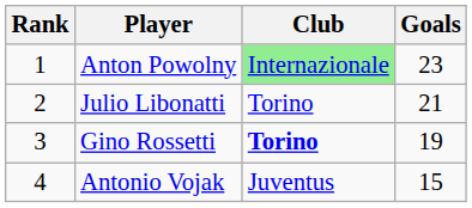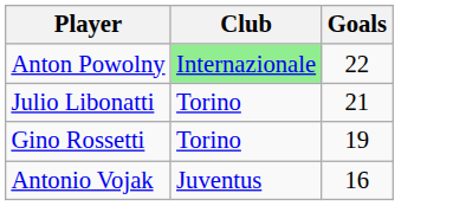 <table class="wikitable" style="text-align:center">
 <tr>
-<th>Rank</th>
 <th>Player</th>
 <th>Club</th>
 <th>Goals</th>
 </tr>
 <tr>
-<td>1</td>
 <td align="left"> <a href='#'>Anton Powolny</a></td>
 <td align="left" style="background: lightgreen;"><a href='#'>Internazionale</a></td>
-<td>23</td>
+<td>22</td>
 </tr>
 <tr>
-<td>2</td>
 <td align="left">  <a href='#'>Julio Libonatti</a></td>
 <td align="left"><a href='#'>Torino</a></td>
 <td>21</td>
 </tr>
 <tr>
-<td>3</td>
 <td align="left"> <a href='#'>Gino Rossetti</a></td>
-<td align="left"><strong><a href='#'>Torino</a></strong></td>
+<td align="left"><a href='#'>Torino</a></td>
 <td>19</td>
 </tr>
 <tr>
-<td>4</td>
 <td align="left"> <a href='#'>Antonio Vojak</a></td>
 <td align="left"><a href='#'>Juventus</a></td>
-<td>15</td>
+<td>16</td>
 </tr>
 </table>
